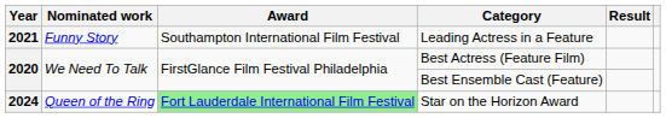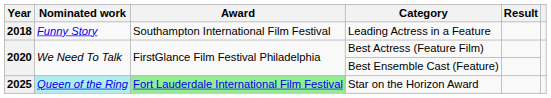 <table class="wikitable sortable">
 <tr>
 <th>Year</th>
 <th>Nominated work</th>
 <th>Award</th>
 <th>Category</th>
 <th>Result</th>
 <th class="unsortable"></th>
 </tr>
 <tr>
-<th>2021</th>
+<th>2018</th>
 <td><em><a href='#'>Funny Story</a></em></td>
 <td>Southampton International Film Festival</td>
 <td>Leading Actress in a Feature</td>
 <td></td>
 <td style="text-align:center;"></td>
 </tr>
 <tr>
 <th rowspan="2">2020</th>
 <td rowspan="2"><em>We Need To Talk</em></td>
 <td rowspan="2">FirstGlance Film Festival Philadelphia</td>
 <td>Best Actress (Feature Film)</td>
 <td></td>
 <td style="text-align:center;" rowspan="2"></td>
 </tr>
 <tr>
 <td>Best Ensemble Cast (Feature)</td>
 <td></td>
 </tr>
 <tr>
-<th>2024</th>
-<td><em><a href='#'>Queen of the Ring</a></em></td>
+<th>2025</th>
+<td style="background: paleturquoise;"><em><a href='#'>Queen of the Ring</a></em></td>
 <td style="background: lightgreen;"><a href='#'>Fort Lauderdale International Film Festival</a></td>
 <td>Star on the Horizon Award</td>
 <td></td>
 <td style="text-align:center;"></td>
 </tr>
 </table>
